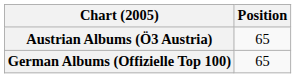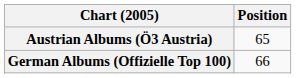 <table class="wikitable sortable plainrowheaders" style="text-align:center">
 <tr>
 <th scope="col">Chart (2005)</th>
 <th scope="col">Position</th>
 </tr>
 <tr>
 <th scope="row">Austrian Albums (Ö3 Austria)</th>
 <td>65</td>
 </tr>
 <tr>
 <th scope="row">German Albums (Offizielle Top 100)</th>
-<td>65</td>
+<td>66</td>
 </tr>
 </table>
